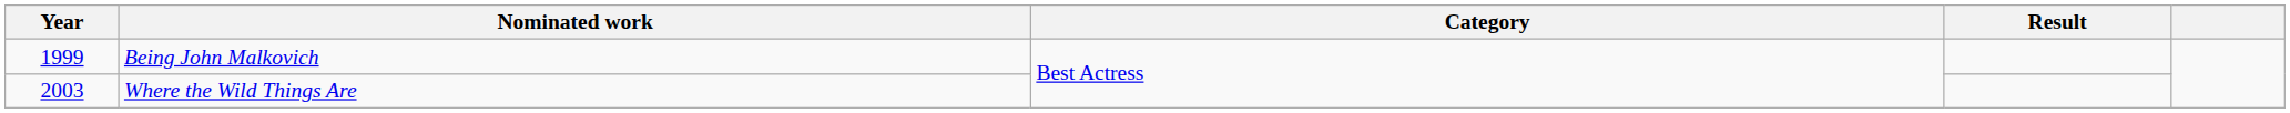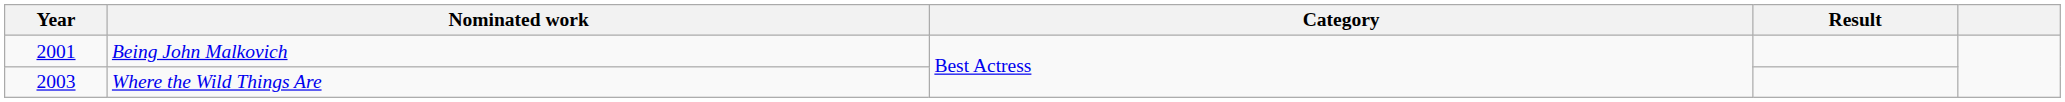 <table class="wikitable" width=85%>
 <tr>
 <th width=5%>Year</th>
 <th width=40%>Nominated work</th>
 <th width=40%>Category</th>
 <th width=10%>Result</th>
 <th width=5%></th>
 </tr>
 <tr>
-<td style="text-align:center;"><a href='#'>1999</a></td>
+<td style="text-align:center;"><a href='#'>2001</a></td>
 <td><em><a href='#'>Being John Malkovich</a></em></td>
 <td rowspan="2"><a href='#'>Best Actress</a></td>
 <td></td>
 <td rowspan="2"></td>
 </tr>
 <tr>
 <td style="text-align:center;"><a href='#'>2003</a></td>
 <td><em><a href='#'>Where the Wild Things Are</a></em></td>
 <td></td>
 </tr>
 </table>
